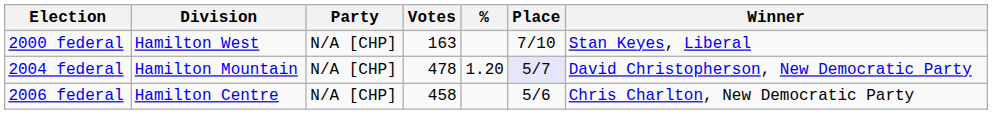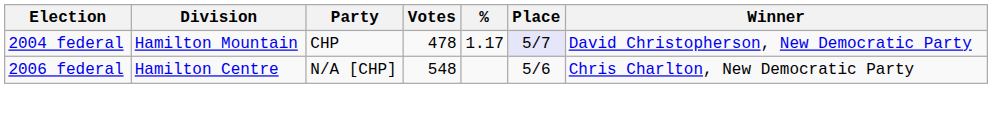 <table class="wikitable" width="800">
 <tr>
 <th align="left">Election</th>
 <th align="left">Division</th>
 <th align="left">Party</th>
 <th align="right">Votes</th>
 <th align="right">%</th>
 <th align="center">Place</th>
 <th align="center">Winner</th>
 </tr>
 <tr>
-<td align="left"><a href='#'>2000 federal</a></td>
-<td align="left"><a href='#'>Hamilton West</a></td>
-<td align="left">N/A [CHP]</td>
-<td align="right">163</td>
-<td align="right"></td>
-<td align="center">7/10</td>
-<td align="left"><a href='#'>Stan Keyes</a>, <a href='#'>Liberal</a></td>
-</tr>
-<tr>
 <td align="left"><a href='#'>2004 federal</a></td>
 <td align="left"><a href='#'>Hamilton Mountain</a></td>
-<td align="left">N/A [CHP]</td>
+<td align="left">CHP</td>
 <td align="right">478</td>
-<td align="right">1.20</td>
+<td align="right">1.17</td>
 <td align="center" style="background: lavender;">5/7</td>
 <td align="left"><a href='#'>David Christopherson</a>, <a href='#'>New Democratic Party</a></td>
 </tr>
 <tr>
 <td align="left"><a href='#'>2006 federal</a></td>
 <td align="left"><a href='#'>Hamilton Centre</a></td>
 <td align="left">N/A [CHP]</td>
-<td align="right">458</td>
+<td align="right">548</td>
 <td align="right"></td>
 <td align="center">5/6</td>
 <td align="left"><a href='#'>Chris Charlton</a>, New Democratic Party</td>
 </tr>
 </table>
